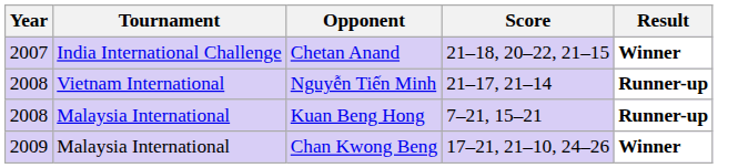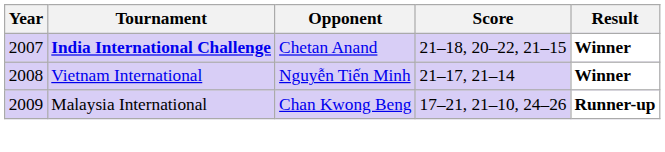 <table class="sortable wikitable" style="font-size: 90%;">
 <tr>
 <th>Year</th>
 <th>Tournament</th>
 <th>Opponent</th>
 <th>Score</th>
 <th>Result</th>
 </tr>
 <tr style="background:#D8CEF6">
 <td align="center">2007</td>
-<td align="left"><a href='#'>India International Challenge</a></td>
+<td align="left"><strong><a href='#'>India International Challenge</a></strong></td>
 <td align="left"> <a href='#'>Chetan Anand</a></td>
 <td align="left">21–18, 20–22, 21–15</td>
 <td style="text-align:left; background:white"> <strong>Winner</strong></td>
 </tr>
 <tr style="background:#D8CEF6">
 <td align="center">2008</td>
 <td align="left"><a href='#'>Vietnam International</a></td>
 <td align="left"> <a href='#'>Nguyễn Tiến Minh</a></td>
 <td align="left">21–17, 21–14</td>
-<td style="text-align:left; background:white"> <strong>Runner-up</strong></td>
-</tr>
-<tr style="background:#D8CEF6">
-<td align="center">2008</td>
-<td align="left"><a href='#'>Malaysia International</a></td>
-<td align="left"> <a href='#'>Kuan Beng Hong</a></td>
-<td align="left">7–21, 15–21</td>
-<td style="text-align:left; background:white"> <strong>Runner-up</strong></td>
+<td style="text-align:left; background:white"> <strong>Winner</strong></td>
 </tr>
 <tr style="background:#D8CEF6">
 <td align="center">2009</td>
 <td align="left">Malaysia International</td>
 <td align="left"> <a href='#'>Chan Kwong Beng</a></td>
 <td align="left">17–21, 21–10, 24–26</td>
-<td style="text-align:left; background:white"> <strong>Winner</strong></td>
+<td style="text-align:left; background:white"> <strong>Runner-up</strong></td>
 </tr>
 </table>
